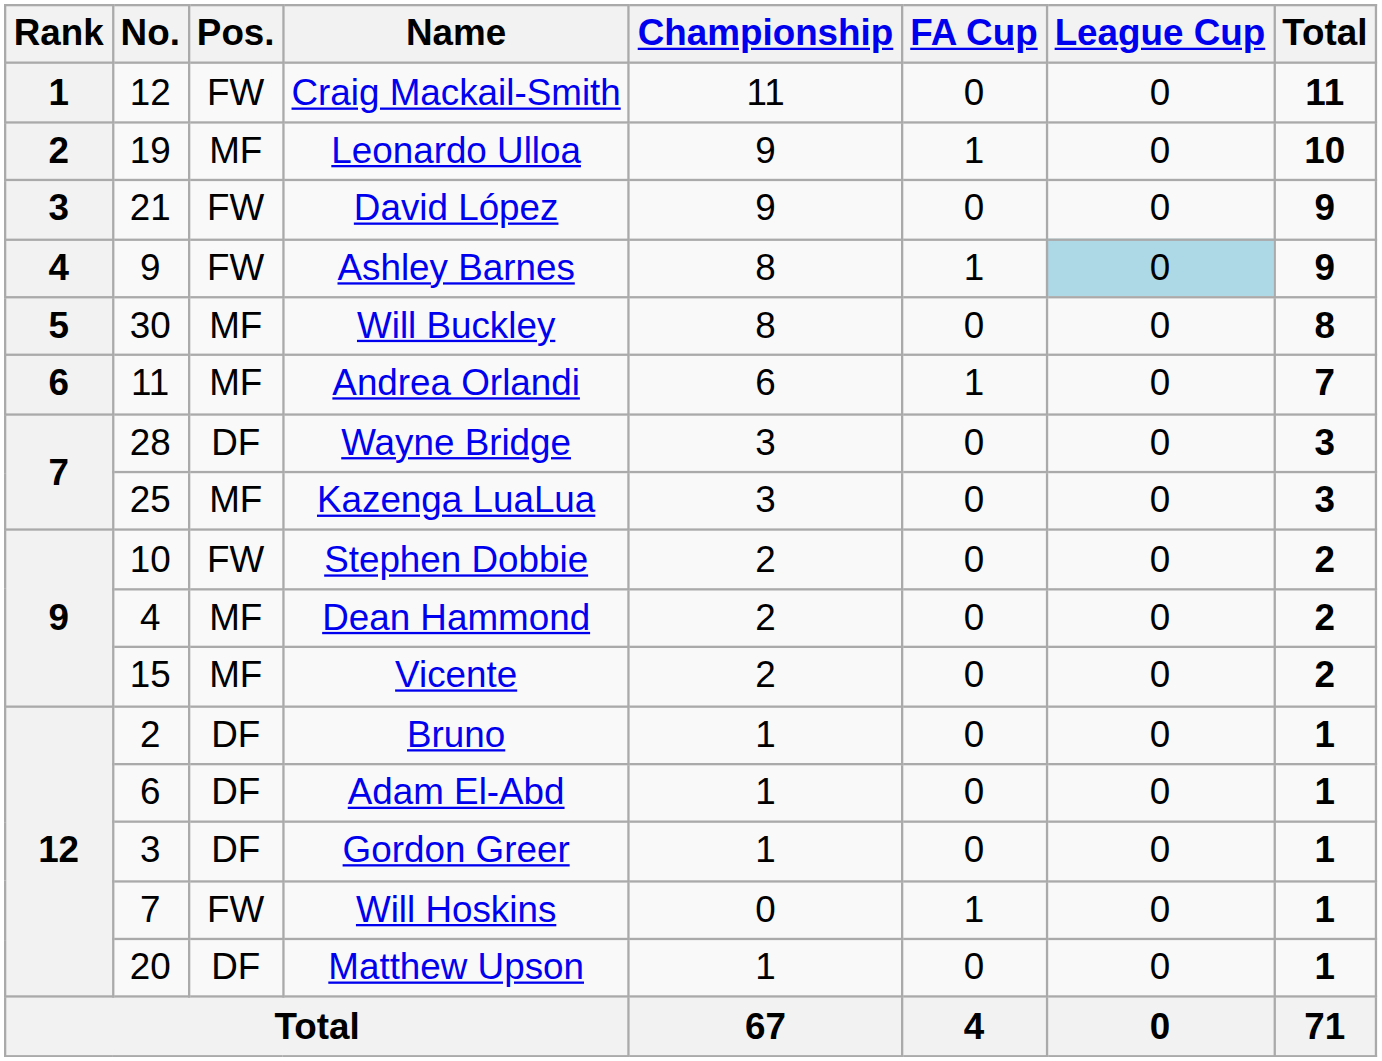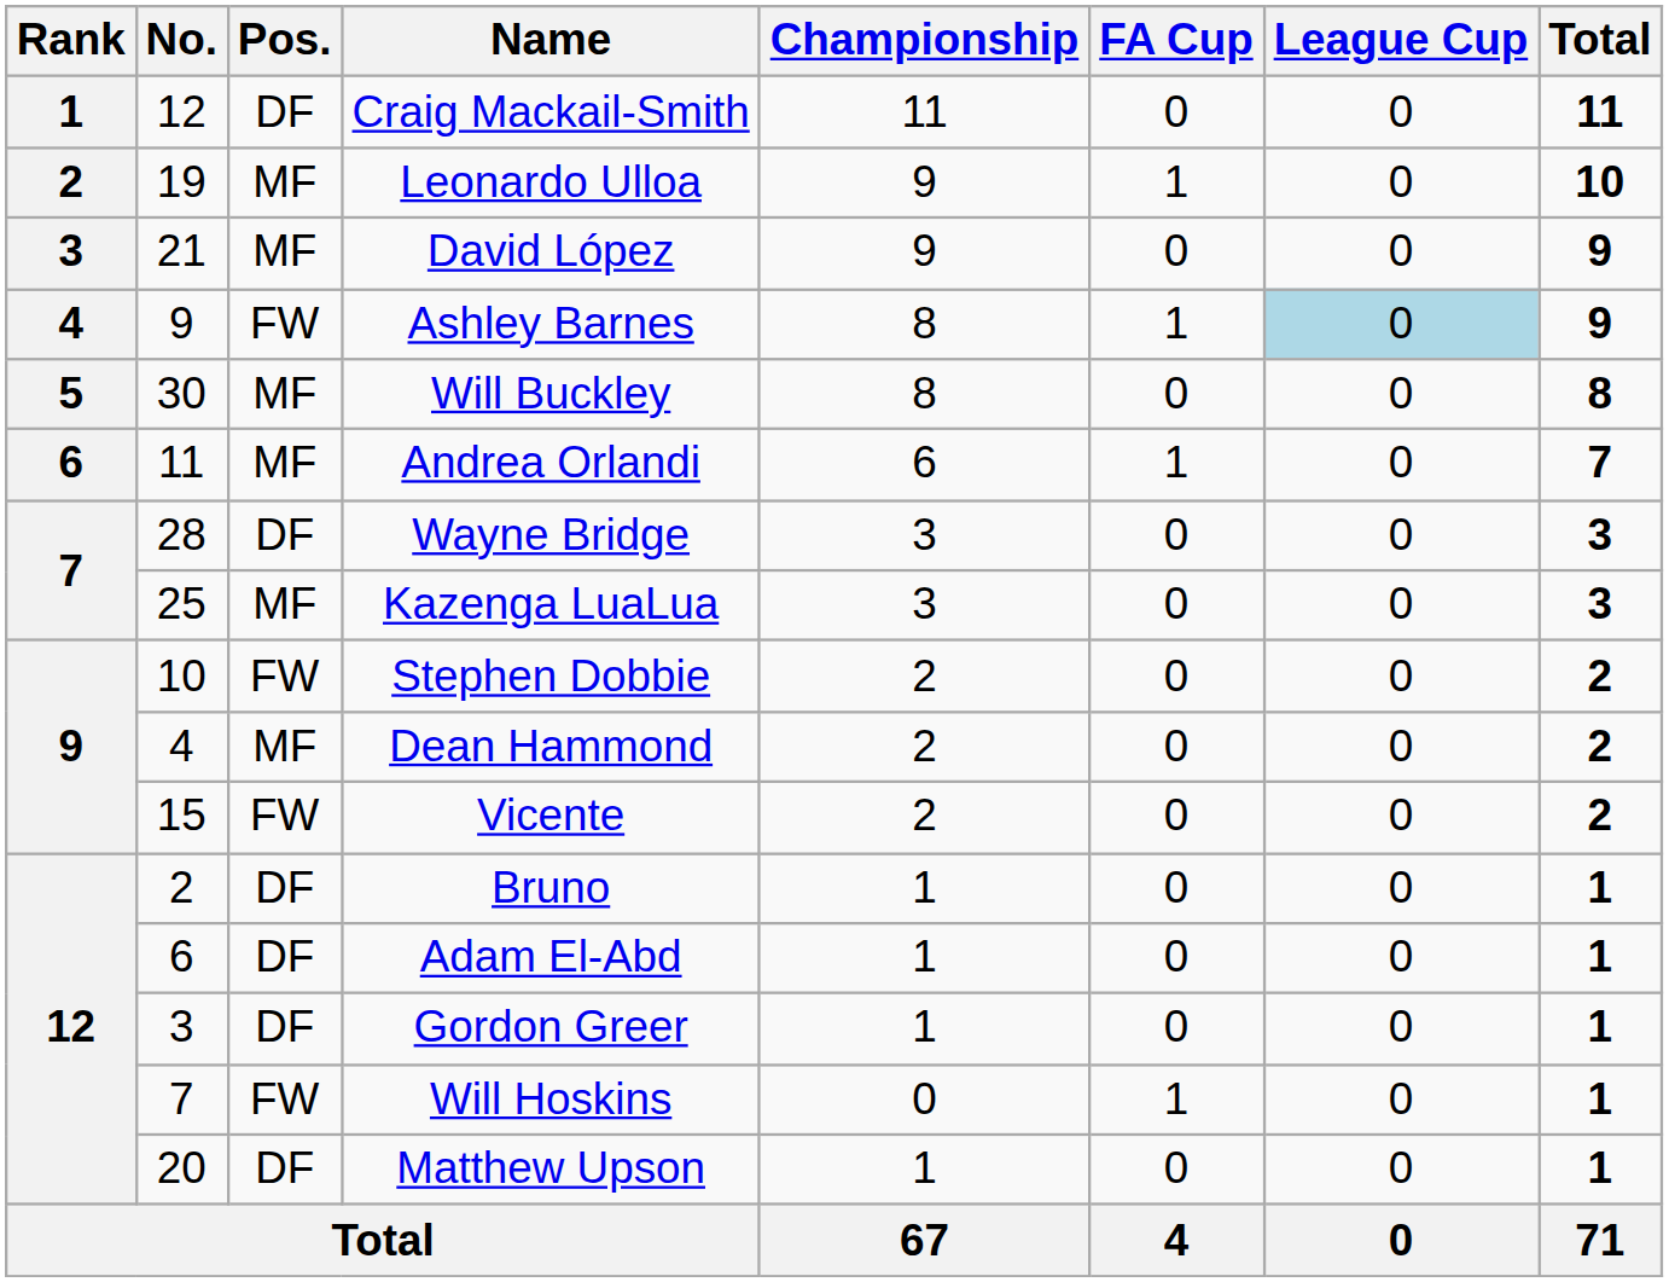 <table class="wikitable sortable" style="text-align: center;">
 <tr>
 <th>Rank</th>
 <th>No.</th>
 <th>Pos.</th>
 <th>Name</th>
 <th><a href='#'>Championship</a></th>
 <th><a href='#'>FA Cup</a></th>
 <th><a href='#'>League Cup</a></th>
 <th>Total</th>
 </tr>
 <tr>
 <th>1</th>
 <td>12</td>
-<td>FW</td>
+<td>DF</td>
 <td><a href='#'>Craig Mackail-Smith</a></td>
 <td>11</td>
 <td>0</td>
 <td>0</td>
 <td><strong>11</strong></td>
 </tr>
 <tr>
 <th>2</th>
 <td>19</td>
 <td>MF</td>
 <td><a href='#'>Leonardo Ulloa</a></td>
 <td>9</td>
 <td>1</td>
 <td>0</td>
 <td><strong>10</strong></td>
 </tr>
 <tr>
 <th>3</th>
 <td>21</td>
-<td>FW</td>
+<td>MF</td>
 <td><a href='#'>David López</a></td>
 <td>9</td>
 <td>0</td>
 <td>0</td>
 <td><strong>9</strong></td>
 </tr>
 <tr>
 <th rowspan=1>4</th>
 <td>9</td>
 <td>FW</td>
 <td><a href='#'>Ashley Barnes</a></td>
 <td>8</td>
 <td>1</td>
 <td style="background: lightblue;">0</td>
 <td><strong>9</strong></td>
 </tr>
 <tr>
 <th rowspan=1>5</th>
 <td>30</td>
 <td>MF</td>
 <td><a href='#'>Will Buckley</a></td>
 <td>8</td>
 <td>0</td>
 <td>0</td>
 <td><strong>8</strong></td>
 </tr>
 <tr>
 <th>6</th>
 <td>11</td>
 <td>MF</td>
 <td><a href='#'>Andrea Orlandi</a></td>
 <td>6</td>
 <td>1</td>
 <td>0</td>
 <td><strong>7</strong></td>
 </tr>
 <tr>
 <th rowspan=2>7</th>
 <td>28</td>
 <td>DF</td>
 <td><a href='#'>Wayne Bridge</a></td>
 <td>3</td>
 <td>0</td>
 <td>0</td>
 <td><strong>3</strong></td>
 </tr>
 <tr>
 <td>25</td>
 <td>MF</td>
 <td><a href='#'>Kazenga LuaLua</a></td>
 <td>3</td>
 <td>0</td>
 <td>0</td>
 <td><strong>3</strong></td>
 </tr>
 <tr>
 <th rowspan=3>9</th>
 <td>10</td>
 <td>FW</td>
 <td><a href='#'>Stephen Dobbie</a></td>
 <td>2</td>
 <td>0</td>
 <td>0</td>
 <td><strong>2</strong></td>
 </tr>
 <tr>
 <td>4</td>
 <td>MF</td>
 <td><a href='#'>Dean Hammond</a></td>
 <td>2</td>
 <td>0</td>
 <td>0</td>
 <td><strong>2</strong></td>
 </tr>
 <tr>
 <td>15</td>
-<td>MF</td>
+<td>FW</td>
 <td><a href='#'>Vicente</a></td>
 <td>2</td>
 <td>0</td>
 <td>0</td>
 <td><strong>2</strong></td>
 </tr>
 <tr>
 <th rowspan=5>12</th>
 <td>2</td>
 <td>DF</td>
 <td><a href='#'>Bruno</a></td>
 <td>1</td>
 <td>0</td>
 <td>0</td>
 <td><strong>1</strong></td>
 </tr>
 <tr>
 <td>6</td>
 <td>DF</td>
 <td><a href='#'>Adam El-Abd</a></td>
 <td>1</td>
 <td>0</td>
 <td>0</td>
 <td><strong>1</strong></td>
 </tr>
 <tr>
 <td>3</td>
 <td>DF</td>
 <td><a href='#'>Gordon Greer</a></td>
 <td>1</td>
 <td>0</td>
 <td>0</td>
 <td><strong>1</strong></td>
 </tr>
 <tr>
 <td>7</td>
 <td>FW</td>
 <td><a href='#'>Will Hoskins</a></td>
 <td>0</td>
 <td>1</td>
 <td>0</td>
 <td><strong>1</strong></td>
 </tr>
 <tr>
 <td>20</td>
 <td>DF</td>
 <td><a href='#'>Matthew Upson</a></td>
 <td>1</td>
 <td>0</td>
 <td>0</td>
 <td><strong>1</strong></td>
 </tr>
 <tr>
 <th colspan=4>Total</th>
 <th>67</th>
 <th>4</th>
 <th>0</th>
 <th>71</th>
 </tr>
 </table>
